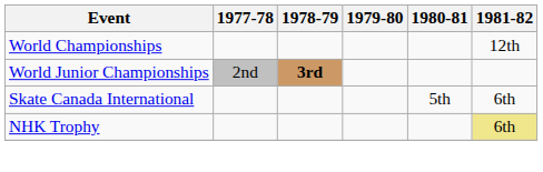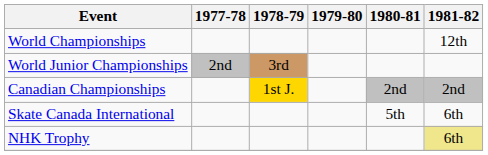 <table class="wikitable">
 <tr>
 <th>Event</th>
 <th>1977-78</th>
 <th>1978-79</th>
 <th>1979-80</th>
 <th>1980-81</th>
 <th>1981-82</th>
 </tr>
 <tr>
 <td><a href='#'>World Championships</a></td>
 <td></td>
 <td></td>
 <td></td>
 <td></td>
 <td align="center">12th</td>
 </tr>
 <tr>
 <td><a href='#'>World Junior Championships</a></td>
 <td align="center" bgcolor="silver">2nd</td>
-<td align="center" bgcolor="#cc9966"><strong>3rd</strong></td>
+<td align="center" bgcolor="#cc9966">3rd</td>
 <td></td>
 <td></td>
 <td></td>
+</tr>
+<tr>
+<td><a href='#'>Canadian Championships</a></td>
+<td></td>
+<td align="center" bgcolor="gold">1st J.</td>
+<td></td>
+<td align="center" bgcolor="silver">2nd</td>
+<td align="center" bgcolor="silver">2nd</td>
 </tr>
 <tr>
 <td><a href='#'>Skate Canada International</a></td>
 <td></td>
 <td></td>
 <td></td>
 <td align="center">5th</td>
 <td align="center">6th</td>
 </tr>
 <tr>
 <td><a href='#'>NHK Trophy</a></td>
 <td></td>
 <td></td>
 <td></td>
 <td></td>
 <td align="center" style="background: khaki;">6th</td>
 </tr>
 <tr>
 </tr>
 </table>
